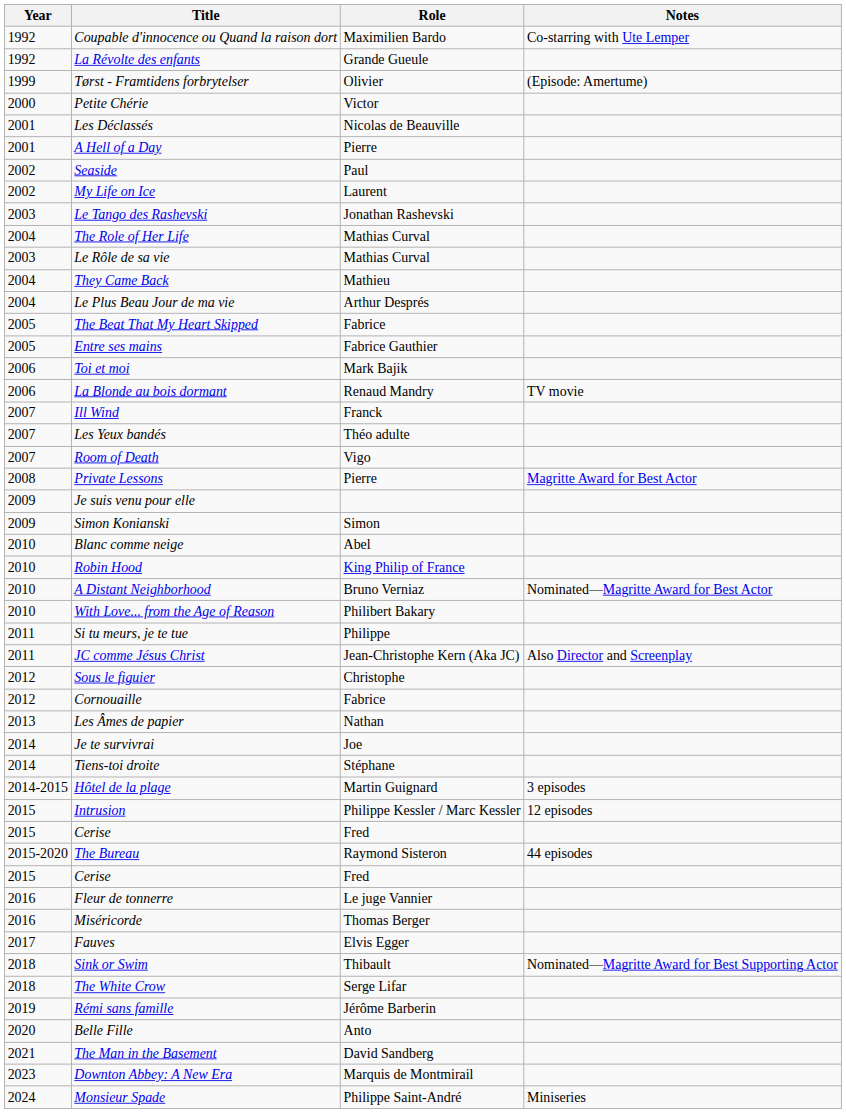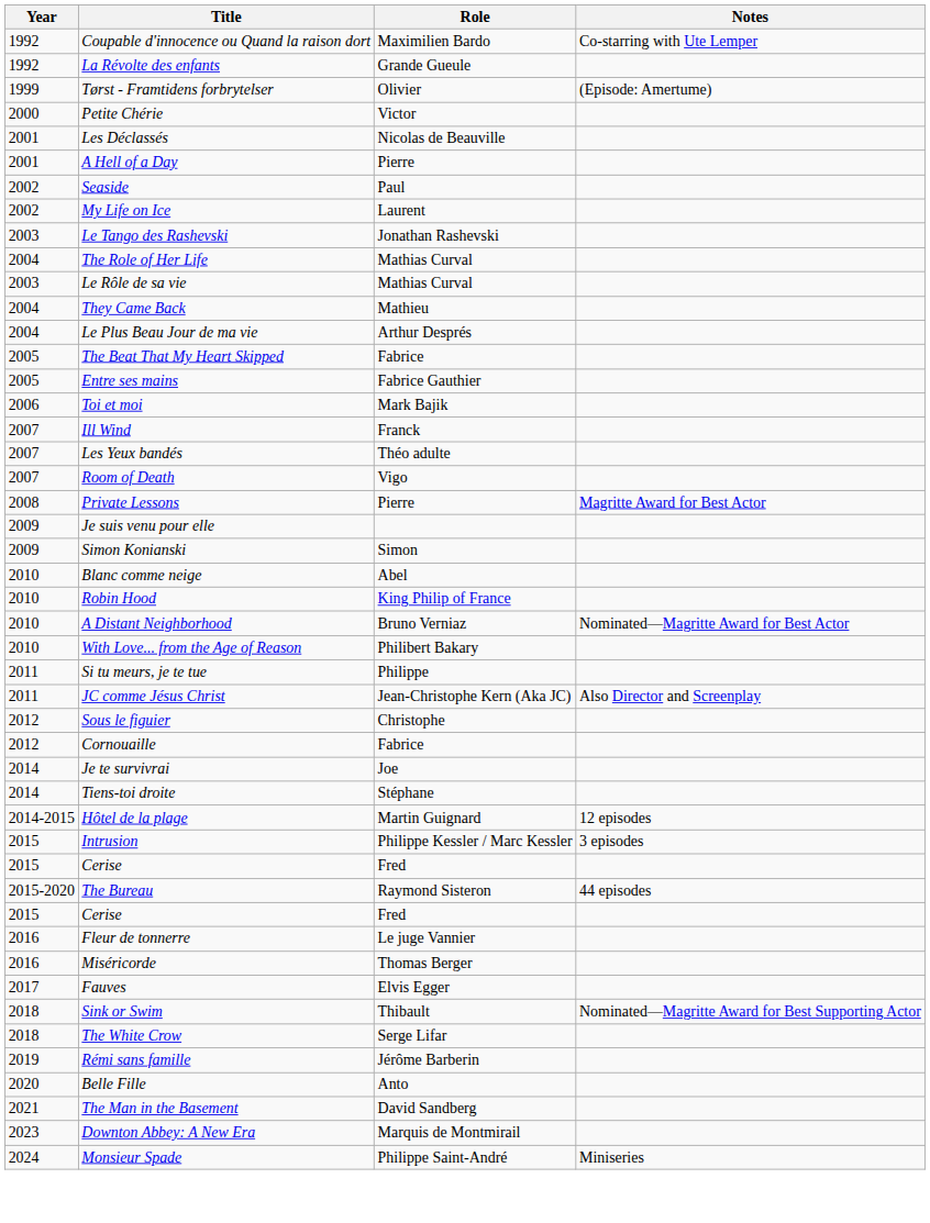 <table class="wikitable sortable">
 <tr>
 <th>Year</th>
 <th>Title</th>
 <th>Role</th>
 <th class="unsortable">Notes</th>
 </tr>
 <tr>
 <td>1992</td>
 <td><em>Coupable d'innocence ou Quand la raison dort</em></td>
 <td>Maximilien Bardo</td>
 <td>Co-starring with <a href='#'>Ute Lemper</a></td>
 </tr>
 <tr>
 <td>1992</td>
 <td><em><a href='#'>La Révolte des enfants</a></em></td>
 <td>Grande Gueule</td>
 <td></td>
 </tr>
 <tr>
 <td>1999</td>
 <td><em>Tørst - Framtidens forbrytelser</em></td>
 <td>Olivier</td>
 <td>(Episode: Amertume)</td>
 </tr>
 <tr>
 <td>2000</td>
 <td><em>Petite Chérie</em></td>
 <td>Victor</td>
 <td></td>
 </tr>
 <tr>
 <td>2001</td>
 <td><em>Les Déclassés</em></td>
 <td>Nicolas de Beauville</td>
 <td></td>
 </tr>
 <tr>
 <td>2001</td>
 <td><em><a href='#'>A Hell of a Day</a></em></td>
 <td>Pierre</td>
 <td></td>
 </tr>
 <tr>
 <td>2002</td>
 <td><em><a href='#'>Seaside</a></em></td>
 <td>Paul</td>
 <td></td>
 </tr>
 <tr>
 <td>2002</td>
 <td><em><a href='#'>My Life on Ice</a></em></td>
 <td>Laurent</td>
 <td></td>
 </tr>
 <tr>
 <td>2003</td>
 <td><em><a href='#'>Le Tango des Rashevski</a></em></td>
 <td>Jonathan Rashevski</td>
 <td></td>
 </tr>
 <tr>
 <td>2004</td>
 <td><em><a href='#'>The Role of Her Life</a></em></td>
 <td>Mathias Curval</td>
 <td></td>
 </tr>
 <tr>
 <td>2003</td>
 <td><em>Le Rôle de sa vie</em></td>
 <td>Mathias Curval</td>
 <td></td>
 </tr>
 <tr>
 <td>2004</td>
 <td><em><a href='#'>They Came Back</a></em></td>
 <td>Mathieu</td>
 <td></td>
 </tr>
 <tr>
 <td>2004</td>
 <td><em>Le Plus Beau Jour de ma vie</em></td>
 <td>Arthur Després</td>
 <td></td>
 </tr>
 <tr>
 <td>2005</td>
 <td><em><a href='#'>The Beat That My Heart Skipped</a></em></td>
 <td>Fabrice</td>
 <td></td>
 </tr>
 <tr>
 <td>2005</td>
 <td><em><a href='#'>Entre ses mains</a></em></td>
 <td>Fabrice Gauthier</td>
 <td></td>
 </tr>
 <tr>
 <td>2006</td>
 <td><em><a href='#'>Toi et moi</a></em></td>
 <td>Mark Bajik</td>
 <td></td>
 </tr>
 <tr>
-<td>2006</td>
-<td><em><a href='#'>La Blonde au bois dormant</a></em></td>
-<td>Renaud Mandry</td>
-<td>TV movie</td>
-</tr>
-<tr>
 <td>2007</td>
 <td><em><a href='#'>Ill Wind</a></em></td>
 <td>Franck</td>
 <td></td>
 </tr>
 <tr>
 <td>2007</td>
 <td><em>Les Yeux bandés</em></td>
 <td>Théo adulte</td>
 <td></td>
 </tr>
 <tr>
 <td>2007</td>
 <td><em><a href='#'>Room of Death</a></em></td>
 <td>Vigo</td>
 <td></td>
 </tr>
 <tr>
 <td>2008</td>
 <td><em><a href='#'>Private Lessons</a></em></td>
 <td>Pierre</td>
 <td><a href='#'>Magritte Award for Best Actor</a></td>
 </tr>
 <tr>
 <td>2009</td>
 <td><em>Je suis venu pour elle</em></td>
 <td></td>
 <td></td>
 </tr>
 <tr>
 <td>2009</td>
 <td><em>Simon Konianski</em></td>
 <td>Simon</td>
 <td></td>
 </tr>
 <tr>
 <td>2010</td>
 <td><em>Blanc comme neige</em></td>
 <td>Abel</td>
 <td></td>
 </tr>
 <tr>
 <td>2010</td>
 <td><em><a href='#'>Robin Hood</a></em></td>
 <td><a href='#'>King Philip of France</a></td>
 <td></td>
 </tr>
 <tr>
 <td>2010</td>
 <td><em><a href='#'>A Distant Neighborhood</a></em></td>
 <td>Bruno Verniaz</td>
 <td>Nominated—<a href='#'>Magritte Award for Best Actor</a></td>
 </tr>
 <tr>
 <td>2010</td>
 <td><em><a href='#'>With Love... from the Age of Reason</a></em></td>
 <td>Philibert Bakary</td>
 <td></td>
 </tr>
 <tr>
 <td>2011</td>
 <td><em>Si tu meurs, je te tue</em></td>
 <td>Philippe</td>
 <td></td>
 </tr>
 <tr>
 <td>2011</td>
 <td><em><a href='#'>JC comme Jésus Christ</a></em></td>
 <td>Jean-Christophe Kern (Aka JC)</td>
 <td>Also <a href='#'>Director</a> and <a href='#'>Screenplay</a></td>
 </tr>
 <tr>
 <td>2012</td>
 <td><em><a href='#'>Sous le figuier</a></em></td>
 <td>Christophe</td>
 <td></td>
 </tr>
 <tr>
 <td>2012</td>
 <td><em>Cornouaille</em></td>
 <td>Fabrice</td>
 <td></td>
 </tr>
 <tr>
-<td>2013</td>
-<td><em>Les Âmes de papier</em></td>
-<td>Nathan</td>
-<td></td>
-</tr>
-<tr>
 <td>2014</td>
 <td><em>Je te survivrai</em></td>
 <td>Joe</td>
 <td></td>
 </tr>
 <tr>
 <td>2014</td>
 <td><em>Tiens-toi droite</em></td>
 <td>Stéphane</td>
 <td></td>
 </tr>
 <tr>
 <td>2014-2015</td>
 <td><em><a href='#'>Hôtel de la plage</a></em></td>
 <td>Martin Guignard</td>
-<td>3 episodes</td>
+<td>12 episodes</td>
 </tr>
 <tr>
 <td>2015</td>
 <td><em><a href='#'>Intrusion</a></em></td>
 <td>Philippe Kessler / Marc Kessler</td>
-<td>12 episodes</td>
+<td>3 episodes</td>
 </tr>
 <tr>
 <td>2015</td>
 <td><em>Cerise</em></td>
 <td>Fred</td>
 <td></td>
 </tr>
 <tr>
 <td>2015-2020</td>
 <td><em><a href='#'>The Bureau</a></em></td>
 <td>Raymond Sisteron</td>
 <td>44 episodes</td>
 </tr>
 <tr>
 <td>2015</td>
 <td><em>Cerise</em></td>
 <td>Fred</td>
 <td></td>
 </tr>
 <tr>
 <td>2016</td>
 <td><em>Fleur de tonnerre</em></td>
 <td>Le juge Vannier</td>
 <td></td>
 </tr>
 <tr>
 <td>2016</td>
 <td><em>Miséricorde</em></td>
 <td>Thomas Berger</td>
 <td></td>
 </tr>
 <tr>
 <td>2017</td>
 <td><em>Fauves</em></td>
 <td>Elvis Egger</td>
 <td></td>
 </tr>
 <tr>
 <td>2018</td>
 <td><em><a href='#'>Sink or Swim</a></em></td>
 <td>Thibault</td>
 <td>Nominated—<a href='#'>Magritte Award for Best Supporting Actor</a></td>
 </tr>
 <tr>
 <td>2018</td>
 <td><em><a href='#'>The White Crow</a></em></td>
 <td>Serge Lifar</td>
 <td></td>
 </tr>
 <tr>
 <td>2019</td>
 <td><em><a href='#'>Rémi sans famille</a></em></td>
 <td>Jérôme Barberin</td>
 <td></td>
 </tr>
 <tr>
 <td>2020</td>
 <td><em>Belle Fille</em></td>
 <td>Anto</td>
 <td></td>
 </tr>
 <tr>
 <td>2021</td>
 <td><em><a href='#'>The Man in the Basement</a></em></td>
 <td>David Sandberg</td>
 <td></td>
 </tr>
 <tr>
 <td>2023</td>
 <td><em><a href='#'>Downton Abbey: A New Era</a></em></td>
 <td>Marquis de Montmirail</td>
 <td></td>
 </tr>
 <tr>
 <td>2024</td>
 <td><em><a href='#'>Monsieur Spade</a></em></td>
 <td>Philippe Saint-André</td>
 <td>Miniseries</td>
 </tr>
 </table>
